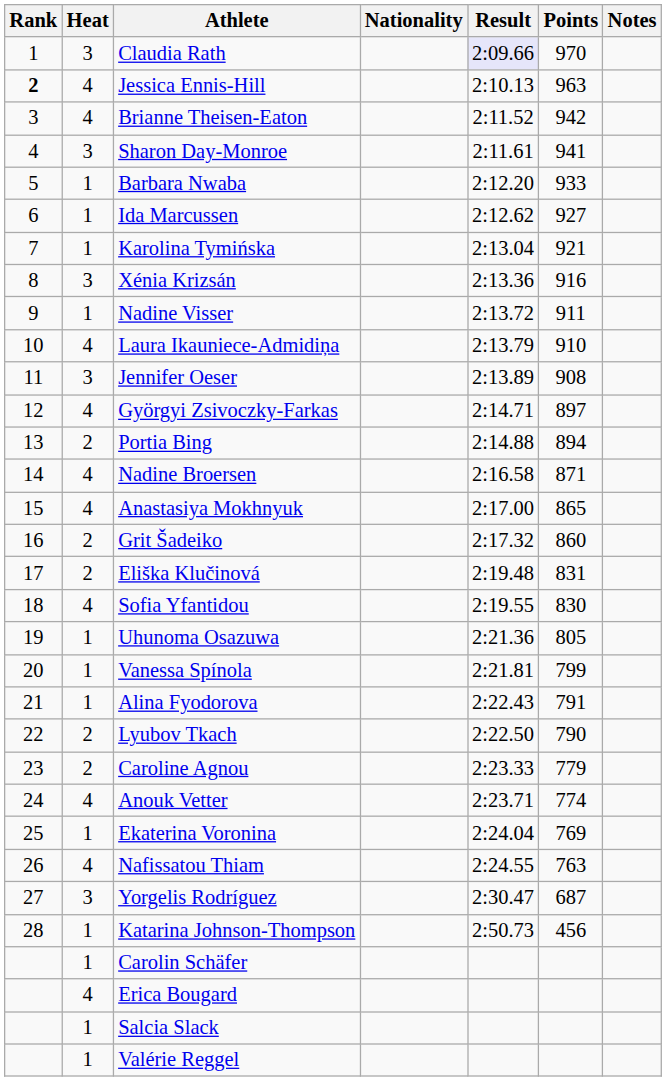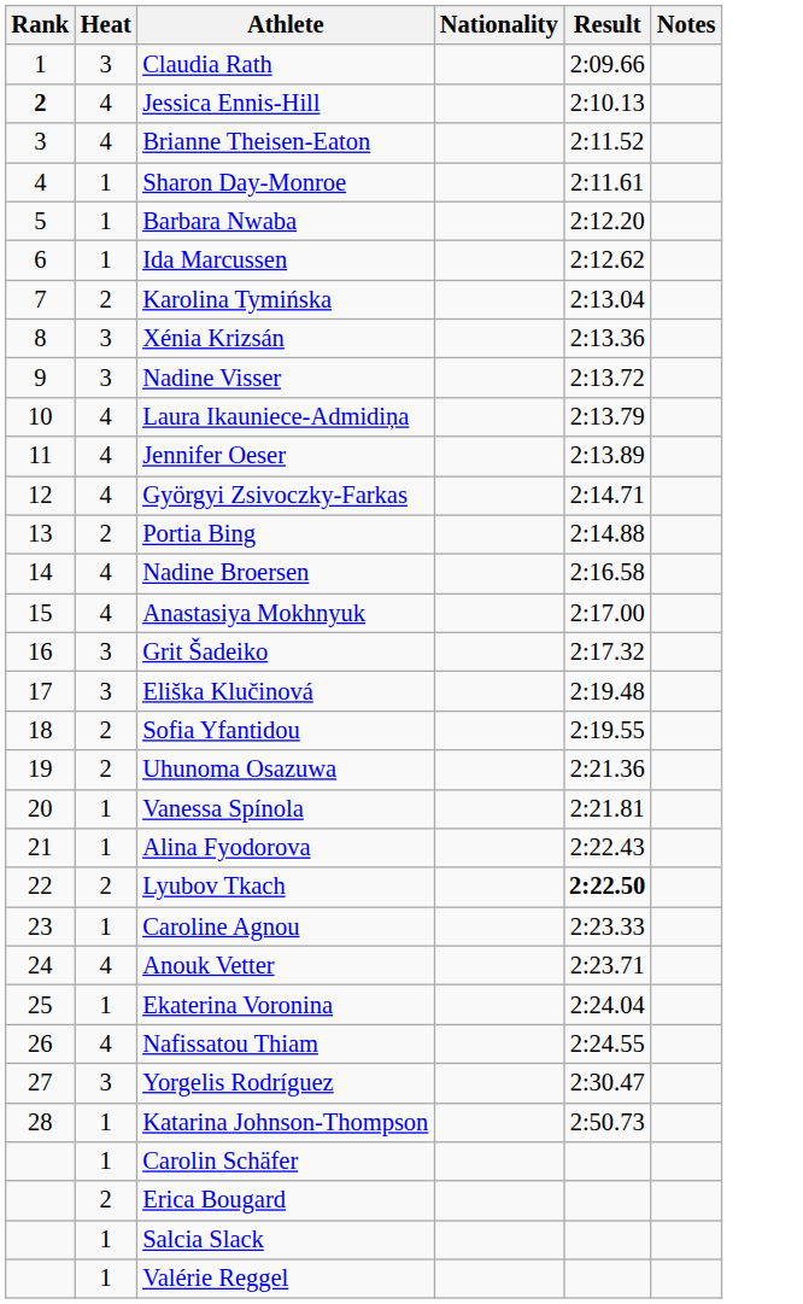 <table class="wikitable sortable" style="text-align:center">
 <tr>
 <th>Rank</th>
 <th>Heat</th>
 <th>Athlete</th>
 <th>Nationality</th>
 <th>Result</th>
-<th>Points</th>
 <th>Notes</th>
 </tr>
 <tr>
 <td>1</td>
 <td>3</td>
 <td align=left><a href='#'>Claudia Rath</a></td>
 <td align=left></td>
-<td style="background: lavender;">2:09.66</td>
-<td>970</td>
+<td>2:09.66</td>
 <td></td>
 </tr>
 <tr>
 <td><strong>2</strong></td>
 <td>4</td>
 <td align=left><a href='#'>Jessica Ennis-Hill</a></td>
 <td align=left></td>
 <td>2:10.13</td>
-<td>963</td>
 <td></td>
 </tr>
 <tr>
 <td>3</td>
 <td>4</td>
 <td align=left><a href='#'>Brianne Theisen-Eaton</a></td>
 <td align=left></td>
 <td>2:11.52</td>
-<td>942</td>
 <td></td>
 </tr>
 <tr>
 <td>4</td>
-<td>3</td>
+<td>1</td>
 <td align=left><a href='#'>Sharon Day-Monroe</a></td>
 <td align=left></td>
 <td>2:11.61</td>
-<td>941</td>
 <td></td>
 </tr>
 <tr>
 <td>5</td>
 <td>1</td>
 <td align=left><a href='#'>Barbara Nwaba</a></td>
 <td align=left></td>
 <td>2:12.20</td>
-<td>933</td>
 <td></td>
 </tr>
 <tr>
 <td>6</td>
 <td>1</td>
 <td align=left><a href='#'>Ida Marcussen</a></td>
 <td align=left></td>
 <td>2:12.62</td>
-<td>927</td>
 <td></td>
 </tr>
 <tr>
 <td>7</td>
-<td>1</td>
+<td>2</td>
 <td align=left><a href='#'>Karolina Tymińska</a></td>
 <td align=left></td>
 <td>2:13.04</td>
-<td>921</td>
 <td></td>
 </tr>
 <tr>
 <td>8</td>
 <td>3</td>
 <td align=left><a href='#'>Xénia Krizsán</a></td>
 <td align=left></td>
 <td>2:13.36</td>
-<td>916</td>
 <td></td>
 </tr>
 <tr>
 <td>9</td>
-<td>1</td>
+<td>3</td>
 <td align=left><a href='#'>Nadine Visser</a></td>
 <td align=left></td>
 <td>2:13.72</td>
-<td>911</td>
 <td></td>
 </tr>
 <tr>
 <td>10</td>
 <td>4</td>
 <td align=left><a href='#'>Laura Ikauniece-Admidiņa</a></td>
 <td align=left></td>
 <td>2:13.79</td>
-<td>910</td>
 <td></td>
 </tr>
 <tr>
 <td>11</td>
-<td>3</td>
+<td>4</td>
 <td align=left><a href='#'>Jennifer Oeser</a></td>
 <td align=left></td>
 <td>2:13.89</td>
-<td>908</td>
 <td></td>
 </tr>
 <tr>
 <td>12</td>
 <td>4</td>
 <td align=left><a href='#'>Györgyi Zsivoczky-Farkas</a></td>
 <td align=left></td>
 <td>2:14.71</td>
-<td>897</td>
 <td></td>
 </tr>
 <tr>
 <td>13</td>
 <td>2</td>
 <td align=left><a href='#'>Portia Bing</a></td>
 <td align=left></td>
 <td>2:14.88</td>
-<td>894</td>
 <td></td>
 </tr>
 <tr>
 <td>14</td>
 <td>4</td>
 <td align=left><a href='#'>Nadine Broersen</a></td>
 <td align=left></td>
 <td>2:16.58</td>
-<td>871</td>
 <td></td>
 </tr>
 <tr>
 <td>15</td>
 <td>4</td>
 <td align=left><a href='#'>Anastasiya Mokhnyuk</a></td>
 <td align=left></td>
 <td>2:17.00</td>
-<td>865</td>
 <td></td>
 </tr>
 <tr>
 <td>16</td>
-<td>2</td>
+<td>3</td>
 <td align=left><a href='#'>Grit Šadeiko</a></td>
 <td align=left></td>
 <td>2:17.32</td>
-<td>860</td>
 <td></td>
 </tr>
 <tr>
 <td>17</td>
-<td>2</td>
+<td>3</td>
 <td align=left><a href='#'>Eliška Klučinová</a></td>
 <td align=left></td>
 <td>2:19.48</td>
-<td>831</td>
 <td></td>
 </tr>
 <tr>
 <td>18</td>
-<td>4</td>
+<td>2</td>
 <td align=left><a href='#'>Sofia Yfantidou</a></td>
 <td align=left></td>
 <td>2:19.55</td>
-<td>830</td>
 <td></td>
 </tr>
 <tr>
 <td>19</td>
-<td>1</td>
+<td>2</td>
 <td align=left><a href='#'>Uhunoma Osazuwa</a></td>
 <td align=left></td>
 <td>2:21.36</td>
-<td>805</td>
 <td></td>
 </tr>
 <tr>
 <td>20</td>
 <td>1</td>
 <td align=left><a href='#'>Vanessa Spínola</a></td>
 <td align=left></td>
 <td>2:21.81</td>
-<td>799</td>
 <td></td>
 </tr>
 <tr>
 <td>21</td>
 <td>1</td>
 <td align=left><a href='#'>Alina Fyodorova</a></td>
 <td align=left></td>
 <td>2:22.43</td>
-<td>791</td>
 <td></td>
 </tr>
 <tr>
 <td>22</td>
 <td>2</td>
 <td align=left><a href='#'>Lyubov Tkach</a></td>
 <td align=left></td>
-<td>2:22.50</td>
-<td>790</td>
+<td><strong>2:22.50</strong></td>
 <td></td>
 </tr>
 <tr>
 <td>23</td>
-<td>2</td>
+<td>1</td>
 <td align=left><a href='#'>Caroline Agnou</a></td>
 <td align=left></td>
 <td>2:23.33</td>
-<td>779</td>
 <td></td>
 </tr>
 <tr>
 <td>24</td>
 <td>4</td>
 <td align=left><a href='#'>Anouk Vetter</a></td>
 <td align=left></td>
 <td>2:23.71</td>
-<td>774</td>
 <td></td>
 </tr>
 <tr>
 <td>25</td>
 <td>1</td>
 <td align=left><a href='#'>Ekaterina Voronina</a></td>
 <td align=left></td>
 <td>2:24.04</td>
-<td>769</td>
 <td></td>
 </tr>
 <tr>
 <td>26</td>
 <td>4</td>
 <td align=left><a href='#'>Nafissatou Thiam</a></td>
 <td align=left></td>
 <td>2:24.55</td>
-<td>763</td>
 <td></td>
 </tr>
 <tr>
 <td>27</td>
 <td>3</td>
 <td align=left><a href='#'>Yorgelis Rodríguez</a></td>
 <td align=left></td>
 <td>2:30.47</td>
-<td>687</td>
 <td></td>
 </tr>
 <tr>
 <td>28</td>
 <td>1</td>
 <td align=left><a href='#'>Katarina Johnson-Thompson</a></td>
 <td align=left></td>
 <td>2:50.73</td>
-<td>456</td>
 <td></td>
 </tr>
 <tr>
 <td></td>
 <td>1</td>
 <td align=left><a href='#'>Carolin Schäfer</a></td>
 <td align=left></td>
 <td></td>
 <td></td>
-<td></td>
 </tr>
 <tr>
 <td></td>
-<td>4</td>
+<td>2</td>
 <td align=left><a href='#'>Erica Bougard</a></td>
 <td align=left></td>
-<td></td>
 <td></td>
 <td></td>
 </tr>
 <tr>
 <td></td>
 <td>1</td>
 <td align=left><a href='#'>Salcia Slack</a></td>
 <td align=left></td>
 <td></td>
 <td></td>
-<td></td>
 </tr>
 <tr>
 <td></td>
 <td>1</td>
 <td align=left><a href='#'>Valérie Reggel</a></td>
 <td align=left></td>
 <td></td>
 <td></td>
-<td></td>
 </tr>
 </table>
